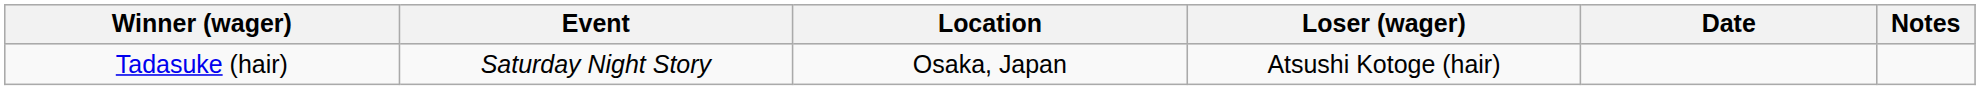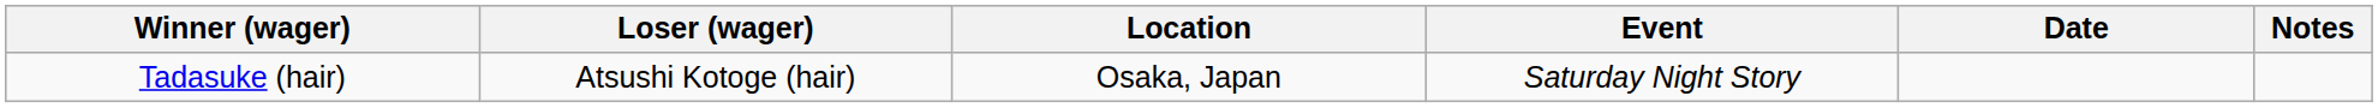 <table class="wikitable sortable" width=100%  style="text-align: center">
 <tr>
 <th width=20% scope="col">Winner (wager)</th>
+<th width=20% scope="col">Loser (wager)</th>
+<th width=20% scope="col">Location</th>
 <th width=20% scope="col">Event</th>
-<th width=20% scope="col">Location</th>
-<th width=20% scope="col">Loser (wager)</th>
 <th width=15% scope="col">Date</th>
 <th class="unsortable" width=5% scope="col">Notes</th>
 </tr>
 <tr>
 <td><a href='#'>Tadasuke</a> (hair)</td>
+<td>Atsushi Kotoge (hair)</td>
+<td>Osaka, Japan</td>
 <td><em>Saturday Night Story</em></td>
-<td>Osaka, Japan</td>
-<td>Atsushi Kotoge (hair)</td>
 <td></td>
 <td></td>
 </tr>
 </table>
